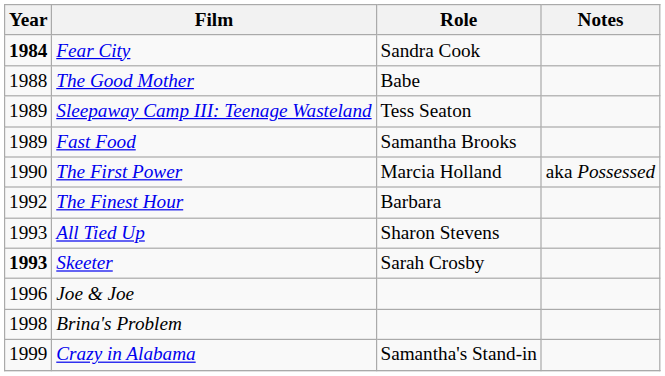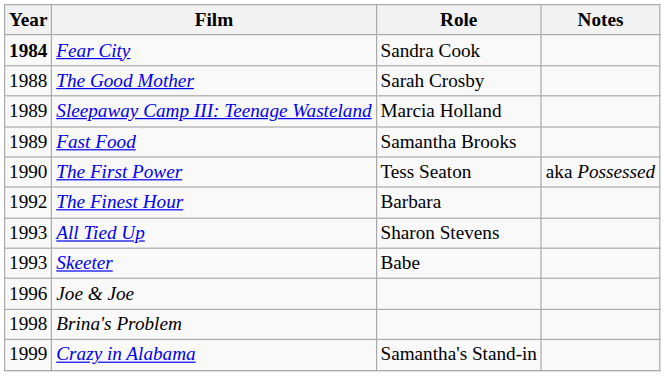 <table class="wikitable">
 <tr>
 <th>Year</th>
 <th>Film</th>
 <th>Role</th>
 <th>Notes</th>
 </tr>
 <tr>
 <td><strong>1984</strong></td>
 <td><em><a href='#'>Fear City</a></em></td>
 <td>Sandra Cook</td>
 <td></td>
 </tr>
 <tr>
 <td>1988</td>
 <td><em><a href='#'>The Good Mother</a></em></td>
-<td>Babe</td>
+<td>Sarah Crosby</td>
 <td></td>
 </tr>
 <tr>
 <td>1989</td>
 <td><em><a href='#'>Sleepaway Camp III: Teenage Wasteland</a></em></td>
-<td>Tess Seaton</td>
+<td>Marcia Holland</td>
 <td></td>
 </tr>
 <tr>
 <td>1989</td>
 <td><em><a href='#'>Fast Food</a></em></td>
 <td>Samantha Brooks</td>
 <td></td>
 </tr>
 <tr>
 <td>1990</td>
 <td><em><a href='#'>The First Power</a></em></td>
-<td>Marcia Holland</td>
+<td>Tess Seaton</td>
 <td>aka <em>Possessed</em></td>
 </tr>
 <tr>
 <td>1992</td>
 <td><em><a href='#'>The Finest Hour</a></em></td>
 <td>Barbara</td>
 <td></td>
 </tr>
 <tr>
 <td>1993</td>
 <td><em><a href='#'>All Tied Up</a></em></td>
 <td>Sharon Stevens</td>
 <td></td>
 </tr>
 <tr>
-<td><strong>1993</strong></td>
+<td>1993</td>
 <td><em><a href='#'>Skeeter</a></em></td>
-<td>Sarah Crosby</td>
+<td>Babe</td>
 <td></td>
 </tr>
 <tr>
 <td>1996</td>
 <td><em>Joe & Joe</em></td>
 <td></td>
 <td></td>
 </tr>
 <tr>
 <td>1998</td>
 <td><em>Brina's Problem</em></td>
 <td></td>
 <td></td>
 </tr>
 <tr>
 <td>1999</td>
 <td><em><a href='#'>Crazy in Alabama</a></em></td>
 <td>Samantha's Stand-in</td>
 <td></td>
 </tr>
 <tr>
 </tr>
 </table>
